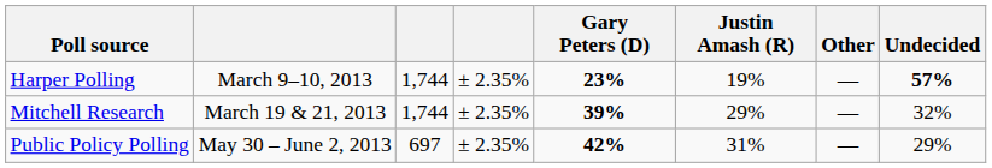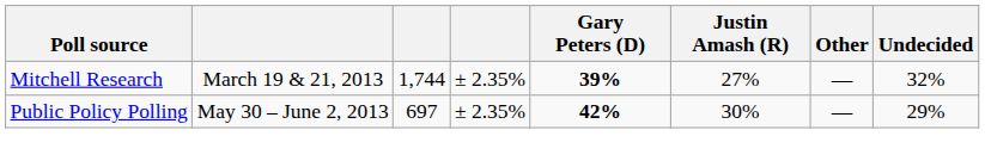 <table class="wikitable" style="text-align:center">
 <tr valign= bottom>
 <th>Poll source</th>
 <th></th>
 <th></th>
 <th></th>
 <th style="width:100px;">Gary<br>Peters (D)</th>
 <th style="width:100px;">Justin<br>Amash (R)</th>
 <th>Other</th>
 <th>Undecided</th>
 </tr>
 <tr>
-<td align=left><a href='#'>Harper Polling</a></td>
-<td>March 9–10, 2013</td>
-<td>1,744</td>
-<td>± 2.35%</td>
-<td><strong>23%</strong></td>
-<td>19%</td>
-<td>—</td>
-<td><strong>57%</strong></td>
-</tr>
-<tr>
 <td align=left><a href='#'>Mitchell Research</a></td>
 <td>March 19 & 21, 2013</td>
 <td>1,744</td>
 <td>± 2.35%</td>
 <td><strong>39%</strong></td>
-<td>29%</td>
+<td>27%</td>
 <td>—</td>
 <td>32%</td>
 </tr>
 <tr>
 <td align=left><a href='#'>Public Policy Polling</a></td>
 <td>May 30 – June 2, 2013</td>
 <td>697</td>
 <td>± 2.35%</td>
 <td><strong>42%</strong></td>
-<td>31%</td>
+<td>30%</td>
 <td>—</td>
 <td>29%</td>
 </tr>
 </table>
